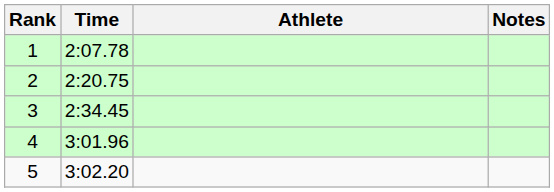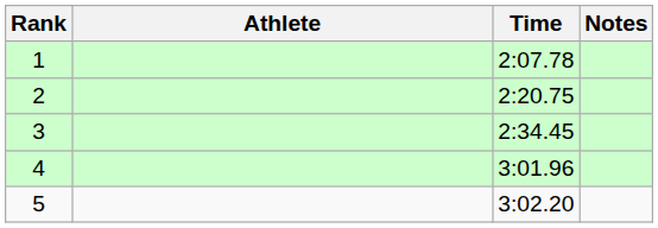 <table class="wikitable" style="text-align:center">
 <tr>
 <th>Rank</th>
+<th Style="width:18em">Athlete</th>
 <th>Time</th>
-<th Style="width:18em">Athlete</th>
 <th>Notes</th>
 </tr>
 <tr style="background:#cfc">
 <td>1</td>
+<td style="text-align:left"></td>
 <td>2:07.78</td>
-<td style="text-align:left"></td>
 <td></td>
 </tr>
 <tr style="background:#cfc">
 <td>2</td>
+<td style="text-align:left"></td>
 <td>2:20.75</td>
-<td style="text-align:left"></td>
 <td></td>
 </tr>
 <tr style="background:#cfc">
 <td>3</td>
+<td style="text-align:left"></td>
 <td>2:34.45</td>
-<td style="text-align:left"></td>
 <td></td>
 </tr>
 <tr style="background:#cfc">
 <td>4</td>
+<td style="text-align:left"></td>
 <td>3:01.96</td>
-<td style="text-align:left"></td>
 <td></td>
 </tr>
 <tr>
 <td>5</td>
+<td style="text-align:left"></td>
 <td>3:02.20</td>
-<td style="text-align:left"></td>
 <td></td>
 </tr>
 </table>
